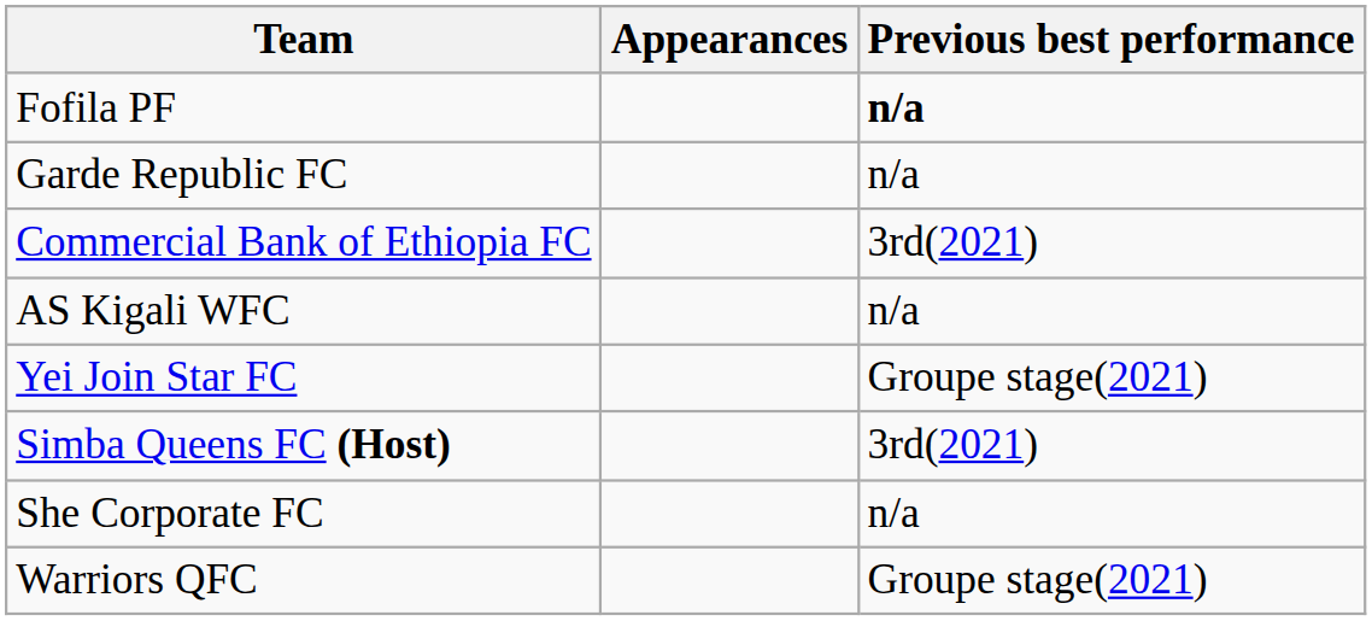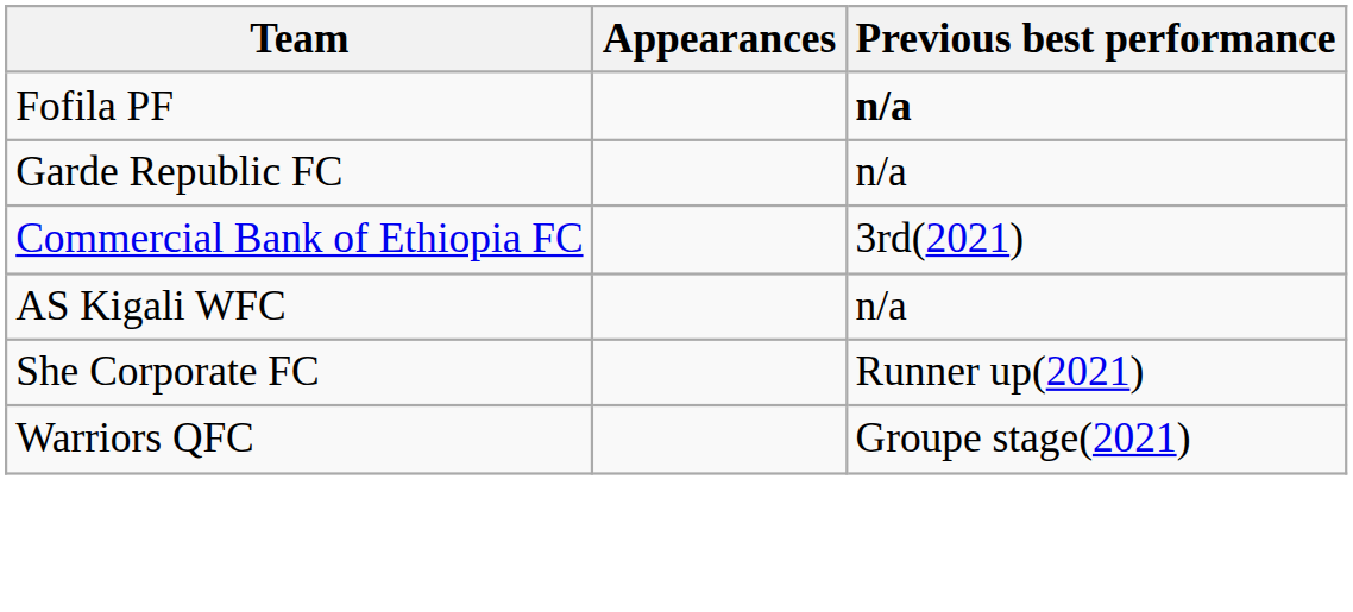 <table class="wikitable sortable" style="text-align: left;">
 <tr>
 <th>Team</th>
 <th>Appearances</th>
 <th>Previous best performance</th>
 </tr>
 <tr>
 <td> Fofila PF</td>
 <td></td>
 <td><strong>n/a</strong></td>
 </tr>
 <tr>
 <td> Garde Republic FC</td>
 <td></td>
 <td>n/a</td>
 </tr>
 <tr>
 <td> <a href='#'>Commercial Bank of Ethiopia FC</a></td>
 <td></td>
 <td>3rd(<a href='#'>2021</a>)</td>
 </tr>
 <tr>
 <td> AS Kigali WFC</td>
 <td></td>
 <td>n/a</td>
 </tr>
 <tr>
-<td> <a href='#'>Yei Join Star FC</a></td>
-<td></td>
-<td>Groupe stage(<a href='#'>2021</a>)</td>
-</tr>
-<tr>
-<td> <a href='#'>Simba Queens FC</a> <strong>(Host)</strong></td>
-<td></td>
-<td>3rd(<a href='#'>2021</a>)</td>
-</tr>
-<tr>
 <td> She Corporate FC</td>
 <td></td>
-<td>n/a</td>
+<td>Runner up(<a href='#'>2021</a>)</td>
 </tr>
 <tr>
 <td> Warriors QFC</td>
 <td></td>
 <td>Groupe stage(<a href='#'>2021</a>)</td>
 </tr>
 </table>
